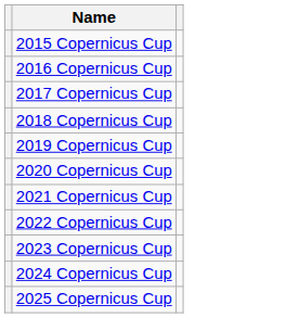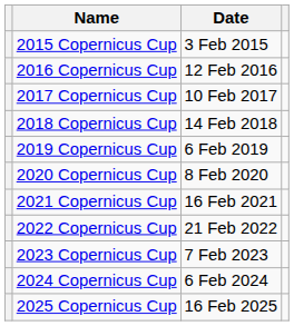 <table class="wikitable plainrowheaders sticky-header defaultleft col3right">
 <tr>
 <th scope="col"></th>
 <th scope="col">Name</th>
+<th scope="col">Date</th>
 <th scope="col"></th>
 </tr>
 <tr>
 <th scope="row"></th>
 <td><a href='#'>2015 Copernicus Cup</a></td>
+<td>3 Feb 2015</td>
 <td></td>
 </tr>
 <tr>
 <th scope="row"></th>
 <td><a href='#'>2016 Copernicus Cup</a></td>
+<td>12 Feb 2016</td>
 <td></td>
 </tr>
 <tr>
 <th scope="row"></th>
 <td><a href='#'>2017 Copernicus Cup</a></td>
+<td>10 Feb 2017</td>
 <td></td>
 </tr>
 <tr>
 <th scope="row"></th>
 <td><a href='#'>2018 Copernicus Cup</a></td>
+<td>14 Feb 2018</td>
 <td></td>
 </tr>
 <tr>
 <th scope="row"></th>
 <td><a href='#'>2019 Copernicus Cup</a></td>
+<td>6 Feb 2019</td>
 <td></td>
 </tr>
 <tr>
 <th scope="row"></th>
 <td><a href='#'>2020 Copernicus Cup</a></td>
+<td>8 Feb 2020</td>
 <td></td>
 </tr>
 <tr>
 <th scope="row"></th>
 <td><a href='#'>2021 Copernicus Cup</a></td>
+<td>16 Feb 2021</td>
 <td></td>
 </tr>
 <tr>
 <th scope="row"></th>
 <td><a href='#'>2022 Copernicus Cup</a></td>
+<td>21 Feb 2022</td>
 <td></td>
 </tr>
 <tr>
 <th scope="row"></th>
 <td><a href='#'>2023 Copernicus Cup</a></td>
+<td>7 Feb 2023</td>
 <td></td>
 </tr>
 <tr>
 <th scope="row"></th>
 <td><a href='#'>2024 Copernicus Cup</a></td>
+<td>6 Feb 2024</td>
 <td></td>
 </tr>
 <tr>
 <th scope="row"></th>
 <td><a href='#'>2025 Copernicus Cup</a></td>
+<td>16 Feb 2025</td>
 <td></td>
 </tr>
 </table>
